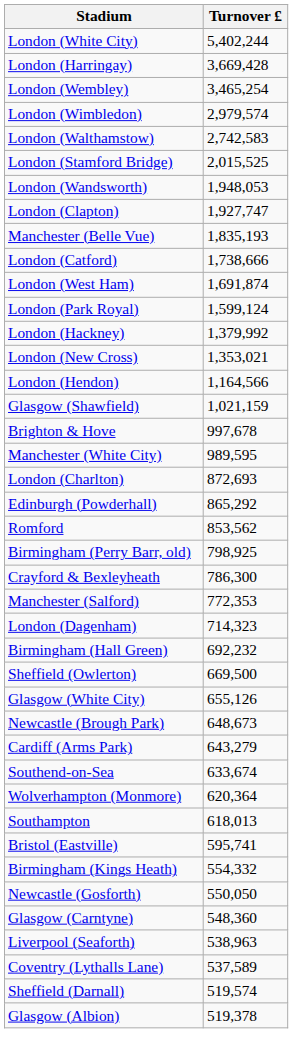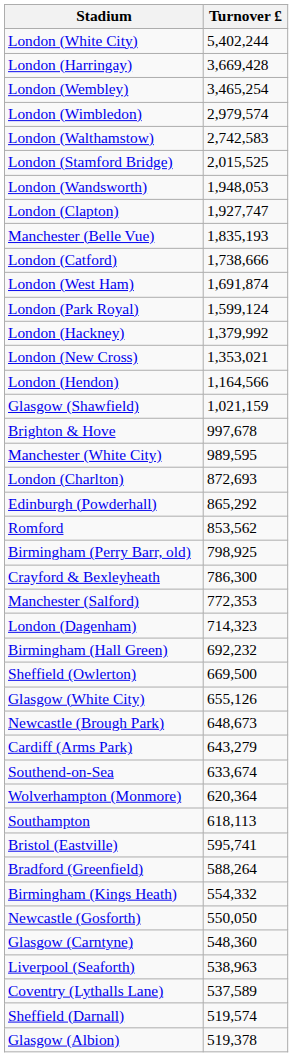 <table class="wikitable">
 <tr>
 <th width=200>Stadium</th>
 <th width=80>Turnover £</th>
 </tr>
 <tr>
 <td><a href='#'>London (White City)</a></td>
 <td>5,402,244</td>
 </tr>
 <tr>
 <td><a href='#'>London (Harringay)</a></td>
 <td>3,669,428</td>
 </tr>
 <tr>
 <td><a href='#'>London (Wembley)</a></td>
 <td>3,465,254</td>
 </tr>
 <tr>
 <td><a href='#'>London (Wimbledon)</a></td>
 <td>2,979,574</td>
 </tr>
 <tr>
 <td><a href='#'>London (Walthamstow)</a></td>
 <td>2,742,583</td>
 </tr>
 <tr>
 <td><a href='#'>London (Stamford Bridge)</a></td>
 <td>2,015,525</td>
 </tr>
 <tr>
 <td><a href='#'>London (Wandsworth)</a></td>
 <td>1,948,053</td>
 </tr>
 <tr>
 <td><a href='#'>London (Clapton)</a></td>
 <td>1,927,747</td>
 </tr>
 <tr>
 <td><a href='#'>Manchester (Belle Vue)</a></td>
 <td>1,835,193</td>
 </tr>
 <tr>
 <td><a href='#'>London (Catford)</a></td>
 <td>1,738,666</td>
 </tr>
 <tr>
 <td><a href='#'>London (West Ham)</a></td>
 <td>1,691,874</td>
 </tr>
 <tr>
 <td><a href='#'>London (Park Royal)</a></td>
 <td>1,599,124</td>
 </tr>
 <tr>
 <td><a href='#'>London (Hackney)</a></td>
 <td>1,379,992</td>
 </tr>
 <tr>
 <td><a href='#'>London (New Cross)</a></td>
 <td>1,353,021</td>
 </tr>
 <tr>
 <td><a href='#'>London (Hendon)</a></td>
 <td>1,164,566</td>
 </tr>
 <tr>
 <td><a href='#'>Glasgow (Shawfield)</a></td>
 <td>1,021,159</td>
 </tr>
 <tr>
 <td><a href='#'>Brighton & Hove</a></td>
 <td>997,678</td>
 </tr>
 <tr>
 <td><a href='#'>Manchester (White City)</a></td>
 <td>989,595</td>
 </tr>
 <tr>
 <td><a href='#'>London (Charlton)</a></td>
 <td>872,693</td>
 </tr>
 <tr>
 <td><a href='#'>Edinburgh (Powderhall)</a></td>
 <td>865,292</td>
 </tr>
 <tr>
 <td><a href='#'>Romford</a></td>
 <td>853,562</td>
 </tr>
 <tr>
 <td><a href='#'>Birmingham (Perry Barr, old)</a></td>
 <td>798,925</td>
 </tr>
 <tr>
 <td><a href='#'>Crayford & Bexleyheath</a></td>
 <td>786,300</td>
 </tr>
 <tr>
 <td><a href='#'>Manchester (Salford)</a></td>
 <td>772,353</td>
 </tr>
 <tr>
 <td><a href='#'>London (Dagenham)</a></td>
 <td>714,323</td>
 </tr>
 <tr>
 <td><a href='#'>Birmingham (Hall Green)</a></td>
 <td>692,232</td>
 </tr>
 <tr>
 <td><a href='#'>Sheffield (Owlerton)</a></td>
 <td>669,500</td>
 </tr>
 <tr>
 <td><a href='#'>Glasgow (White City)</a></td>
 <td>655,126</td>
 </tr>
 <tr>
 <td><a href='#'>Newcastle (Brough Park)</a></td>
 <td>648,673</td>
 </tr>
 <tr>
 <td><a href='#'>Cardiff (Arms Park)</a></td>
 <td>643,279</td>
 </tr>
 <tr>
 <td><a href='#'>Southend-on-Sea</a></td>
 <td>633,674</td>
 </tr>
 <tr>
 <td><a href='#'>Wolverhampton (Monmore)</a></td>
 <td>620,364</td>
 </tr>
 <tr>
 <td><a href='#'>Southampton</a></td>
-<td>618,013</td>
+<td>618,113</td>
 </tr>
 <tr>
 <td><a href='#'>Bristol (Eastville)</a></td>
 <td>595,741</td>
+</tr>
+<tr>
+<td><a href='#'>Bradford (Greenfield)</a></td>
+<td>588,264</td>
 </tr>
 <tr>
 <td><a href='#'>Birmingham (Kings Heath)</a></td>
 <td>554,332</td>
 </tr>
 <tr>
 <td><a href='#'>Newcastle (Gosforth)</a></td>
 <td>550,050</td>
 </tr>
 <tr>
 <td><a href='#'>Glasgow (Carntyne)</a></td>
 <td>548,360</td>
 </tr>
 <tr>
 <td><a href='#'>Liverpool (Seaforth)</a></td>
 <td>538,963</td>
 </tr>
 <tr>
 <td><a href='#'>Coventry (Lythalls Lane)</a></td>
 <td>537,589</td>
 </tr>
 <tr>
 <td><a href='#'>Sheffield (Darnall)</a></td>
 <td>519,574</td>
 </tr>
 <tr>
 <td><a href='#'>Glasgow (Albion)</a></td>
 <td>519,378</td>
 </tr>
 </table>
